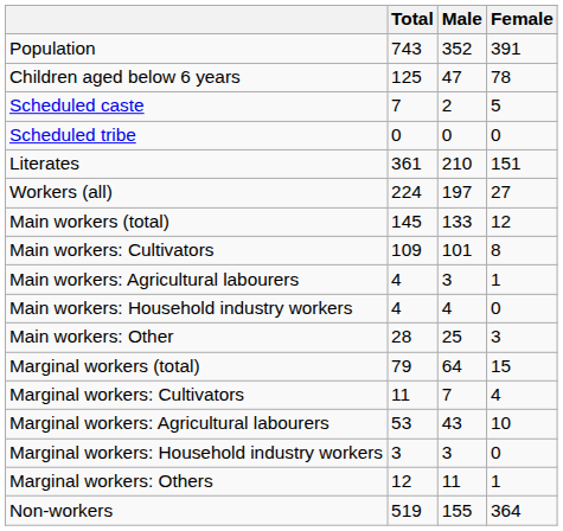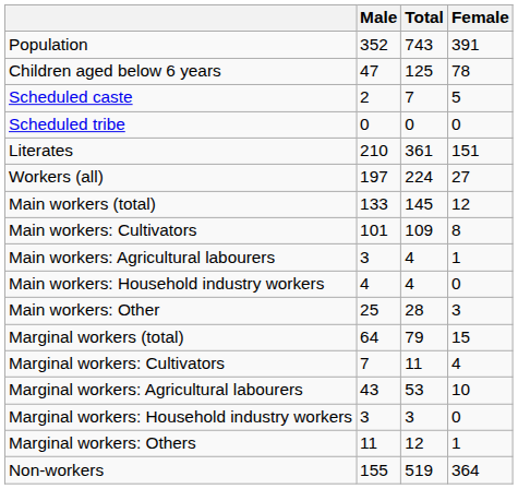 <table class="wikitable sortable">
 <tr>
 <th></th>
+<th>Male</th>
 <th>Total</th>
-<th>Male</th>
 <th>Female</th>
 </tr>
 <tr>
 <td>Population</td>
+<td>352</td>
 <td>743</td>
-<td>352</td>
 <td>391</td>
 </tr>
 <tr>
 <td>Children aged below 6 years</td>
+<td>47</td>
 <td>125</td>
-<td>47</td>
 <td>78</td>
 </tr>
 <tr>
 <td><a href='#'>Scheduled caste</a></td>
+<td>2</td>
 <td>7</td>
-<td>2</td>
 <td>5</td>
 </tr>
 <tr>
 <td><a href='#'>Scheduled tribe</a></td>
 <td>0</td>
 <td>0</td>
 <td>0</td>
 </tr>
 <tr>
 <td>Literates</td>
+<td>210</td>
 <td>361</td>
-<td>210</td>
 <td>151</td>
 </tr>
 <tr>
 <td>Workers (all)</td>
+<td>197</td>
 <td>224</td>
-<td>197</td>
 <td>27</td>
 </tr>
 <tr>
 <td>Main workers (total)</td>
+<td>133</td>
 <td>145</td>
-<td>133</td>
 <td>12</td>
 </tr>
 <tr>
 <td>Main workers: Cultivators</td>
+<td>101</td>
 <td>109</td>
-<td>101</td>
 <td>8</td>
 </tr>
 <tr>
 <td>Main workers: Agricultural labourers</td>
+<td>3</td>
 <td>4</td>
-<td>3</td>
 <td>1</td>
 </tr>
 <tr>
 <td>Main workers: Household industry workers</td>
 <td>4</td>
 <td>4</td>
 <td>0</td>
 </tr>
 <tr>
 <td>Main workers: Other</td>
+<td>25</td>
 <td>28</td>
-<td>25</td>
 <td>3</td>
 </tr>
 <tr>
 <td>Marginal workers (total)</td>
+<td>64</td>
 <td>79</td>
-<td>64</td>
 <td>15</td>
 </tr>
 <tr>
 <td>Marginal workers: Cultivators</td>
+<td>7</td>
 <td>11</td>
-<td>7</td>
 <td>4</td>
 </tr>
 <tr>
 <td>Marginal workers: Agricultural labourers</td>
+<td>43</td>
 <td>53</td>
-<td>43</td>
 <td>10</td>
 </tr>
 <tr>
 <td>Marginal workers: Household industry workers</td>
 <td>3</td>
 <td>3</td>
 <td>0</td>
 </tr>
 <tr>
 <td>Marginal workers: Others</td>
+<td>11</td>
 <td>12</td>
-<td>11</td>
 <td>1</td>
 </tr>
 <tr>
 <td>Non-workers</td>
+<td>155</td>
 <td>519</td>
-<td>155</td>
 <td>364</td>
 </tr>
 </table>
